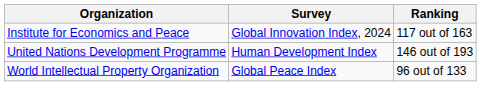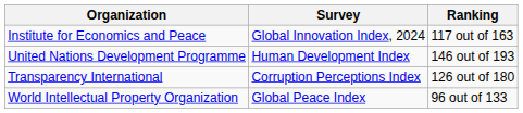 <table class="wikitable">
 <tr>
 <th>Organization</th>
 <th>Survey</th>
 <th>Ranking</th>
 </tr>
 <tr>
 <td><a href='#'>Institute for Economics and Peace</a></td>
 <td><a href='#'>Global Innovation Index</a>, 2024</td>
 <td>117 out of 163</td>
 </tr>
 <tr>
 <td><a href='#'>United Nations Development Programme</a></td>
 <td><a href='#'>Human Development Index</a></td>
 <td>146 out of 193</td>
 </tr>
 <tr>
+<td><a href='#'>Transparency International</a></td>
+<td><a href='#'>Corruption Perceptions Index</a></td>
+<td>126 out of 180</td>
+</tr>
+<tr>
 <td><a href='#'>World Intellectual Property Organization</a></td>
 <td><a href='#'>Global Peace Index</a></td>
 <td>96 out of 133</td>
 </tr>
 </table>
